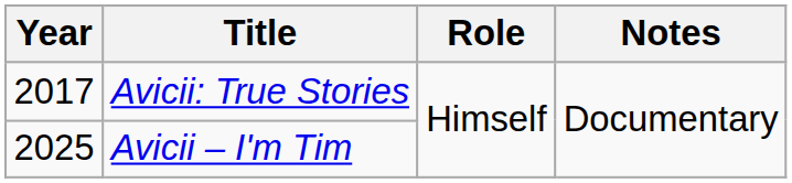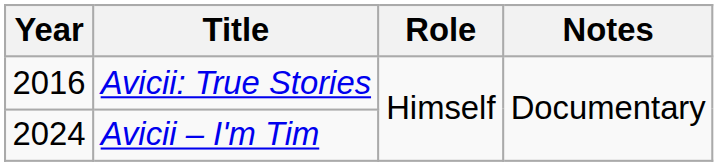 <table class ="wikitable sortable">
 <tr>
 <th>Year</th>
 <th>Title</th>
 <th>Role</th>
 <th class ="unsortable">Notes</th>
 </tr>
 <tr>
-<td>2017</td>
+<td>2016</td>
 <td><em><a href='#'>Avicii: True Stories</a></em></td>
 <td rowspan="2">Himself</td>
 <td rowspan="2">Documentary</td>
 </tr>
 <tr>
-<td>2025</td>
+<td>2024</td>
 <td><em><a href='#'>Avicii – I'm Tim</a></em></td>
 </tr>
 </table>
